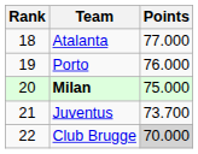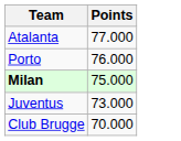 <table class="wikitable" style="text-align: center;">
 <tr>
-<th>Rank</th>
 <th>Team</th>
 <th>Points</th>
 </tr>
 <tr>
-<td>18</td>
 <td align=left> <a href='#'>Atalanta</a></td>
 <td>77.000</td>
 </tr>
 <tr>
-<td>19</td>
 <td align=left> <a href='#'>Porto</a></td>
 <td>76.000</td>
 </tr>
 <tr bgcolor="#ddffdd">
-<td>20</td>
 <td align=left> <strong>Milan</strong></td>
 <td>75.000</td>
 </tr>
 <tr>
-<td>21</td>
 <td align=left> <a href='#'>Juventus</a></td>
-<td>73.700</td>
+<td>73.000</td>
 </tr>
 <tr>
-<td>22</td>
 <td align=left> <a href='#'>Club Brugge</a></td>
-<td style="background: lightgrey;">70.000</td>
+<td>70.000</td>
 </tr>
 </table>
